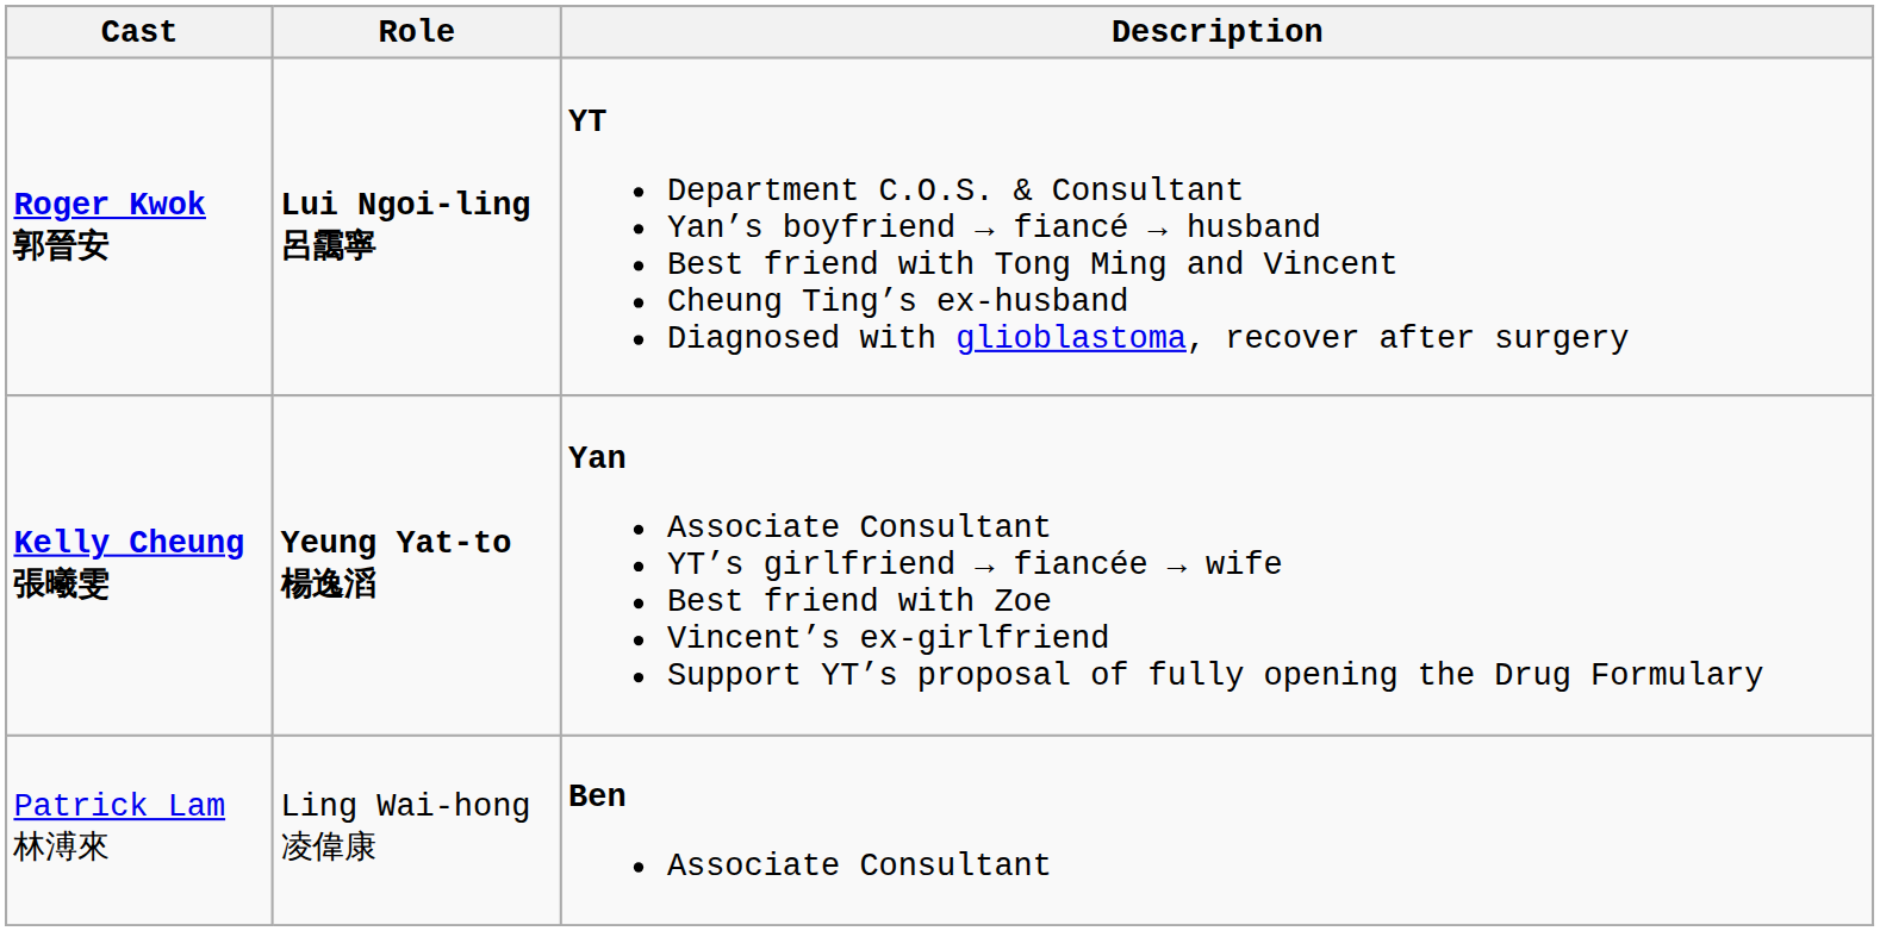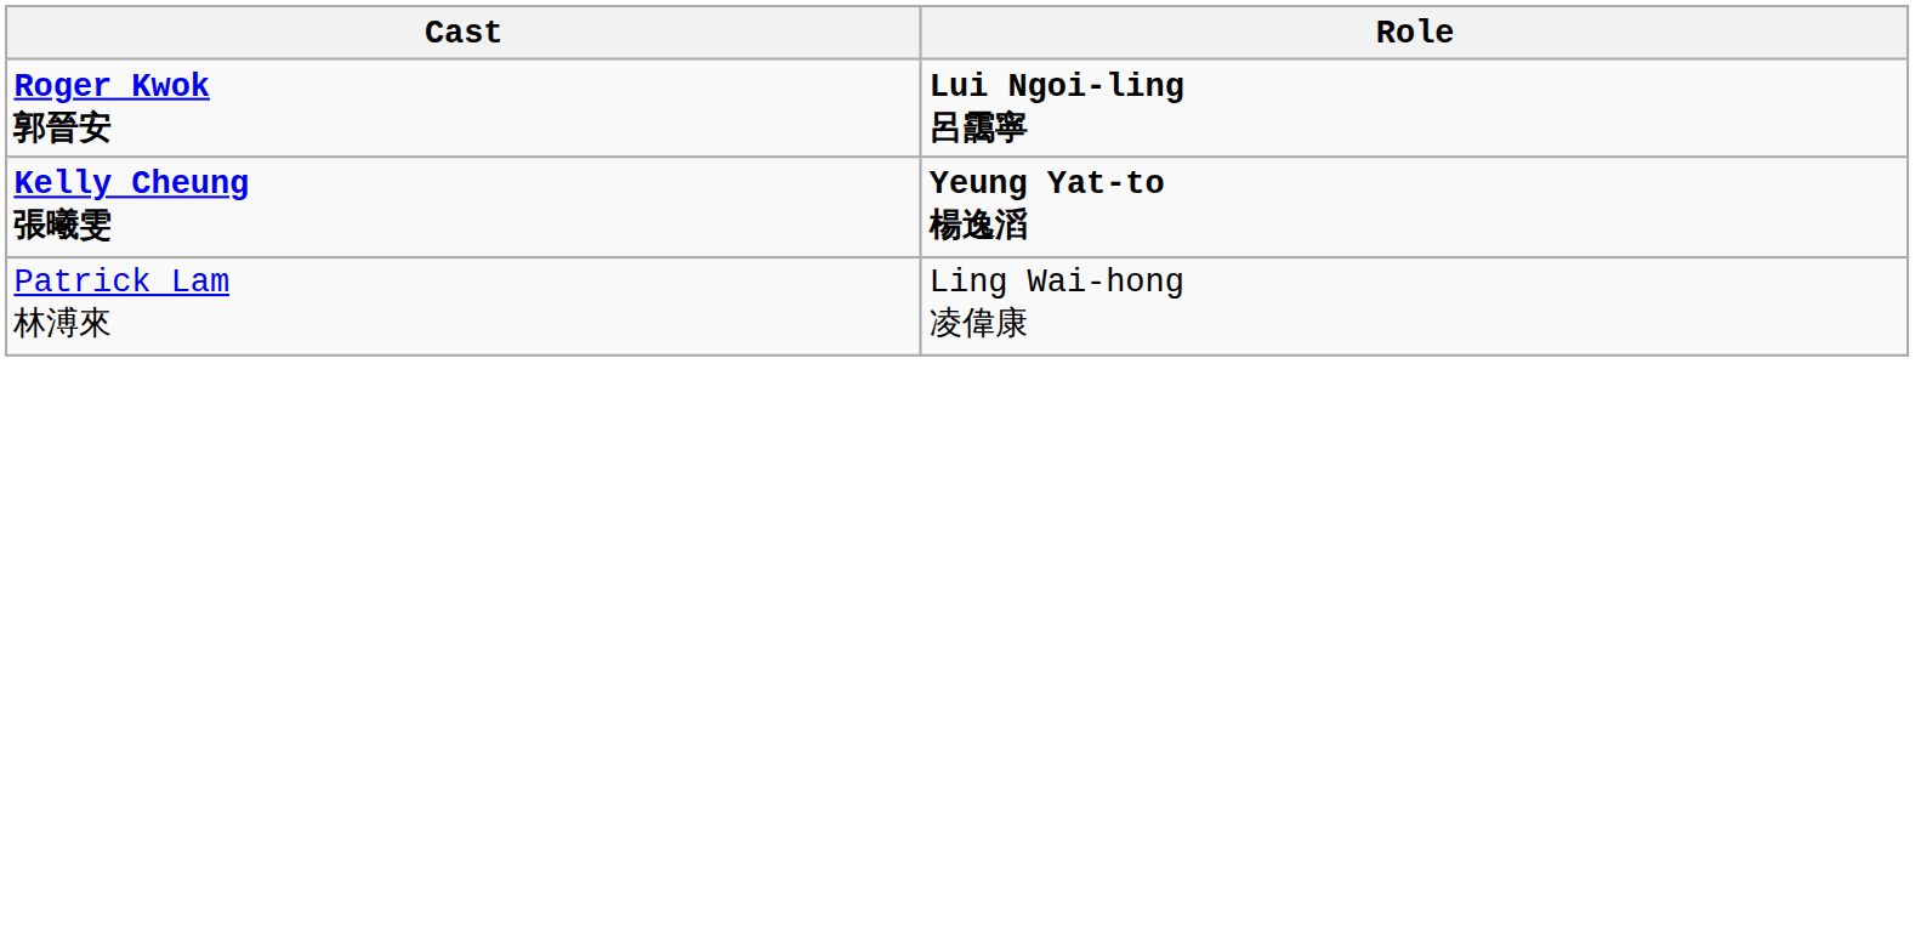 <table class="wikitable" width="60%">
 <tr>
 <th>Cast</th>
 <th>Role</th>
-<th>Description</th>
 </tr>
 <tr>
 <td><strong><a href='#'>Roger Kwok</a> <br> 郭晉安 </strong></td>
 <td><strong> Lui Ngoi-ling <br> 呂靄寧</strong></td>
-<td><br><strong>YT</strong><ul><li>Department C.O.S. & Consultant</li><li>Yan’s boyfriend → fiancé → husband</li><li>Best friend with Tong Ming and Vincent</li><li>Cheung Ting’s ex-husband</li><li>Diagnosed with <a href='#'>glioblastoma</a>, recover after surgery</li></ul></td>
 </tr>
 <tr>
 <td><strong><a href='#'>Kelly Cheung</a> <br> 張曦雯 </strong></td>
 <td><strong> Yeung Yat-to<br>楊逸滔 </strong></td>
-<td><br><strong>Yan</strong><ul><li>Associate Consultant</li><li>YT’s girlfriend → fiancée → wife</li><li>Best friend with Zoe</li><li>Vincent’s ex-girlfriend</li><li>Support YT’s proposal of fully opening the Drug Formulary</li></ul></td>
 </tr>
 <tr>
 <td><a href='#'>Patrick Lam</a> <br> 林溥來</td>
 <td>Ling Wai-hong <br> 凌偉康</td>
-<td><br><strong>Ben</strong><ul><li>Associate Consultant</li></ul></td>
 </tr>
 </table>
